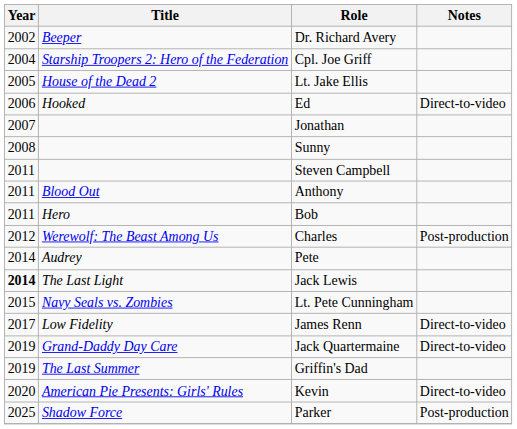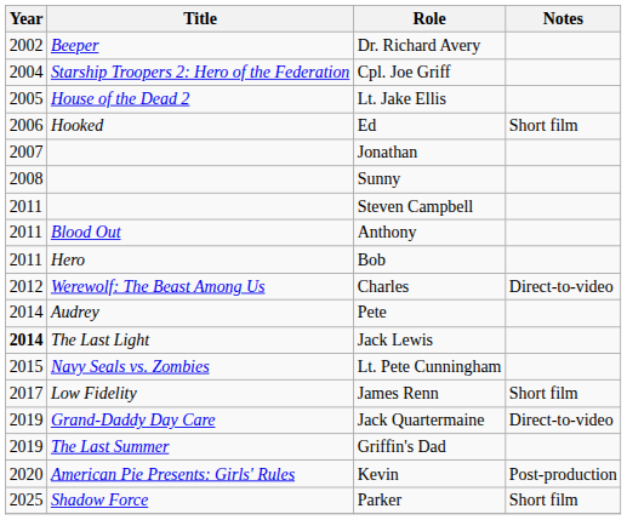 <table class="wikitable sortable">
 <tr>
 <th>Year</th>
 <th>Title</th>
 <th>Role</th>
 <th class="unsortable">Notes</th>
 </tr>
 <tr>
 <td>2002</td>
 <td><em><a href='#'>Beeper</a></em></td>
 <td>Dr. Richard Avery</td>
 <td></td>
 </tr>
 <tr>
 <td>2004</td>
 <td><em><a href='#'>Starship Troopers 2: Hero of the Federation</a></em></td>
 <td>Cpl. Joe Griff</td>
 <td></td>
 </tr>
 <tr>
 <td>2005</td>
 <td><em><a href='#'>House of the Dead 2</a></em></td>
 <td>Lt. Jake Ellis</td>
 <td></td>
 </tr>
 <tr>
 <td>2006</td>
 <td><em>Hooked</em></td>
 <td>Ed</td>
-<td>Direct-to-video</td>
+<td>Short film</td>
 </tr>
 <tr>
 <td>2007</td>
 <td><em></em></td>
 <td>Jonathan</td>
 <td></td>
 </tr>
 <tr>
 <td>2008</td>
 <td><em></em></td>
 <td>Sunny</td>
 <td></td>
 </tr>
 <tr>
 <td>2011</td>
 <td><em></em></td>
 <td>Steven Campbell</td>
 <td></td>
 </tr>
 <tr>
 <td>2011</td>
 <td><em><a href='#'>Blood Out</a></em></td>
 <td>Anthony</td>
 <td></td>
 </tr>
 <tr>
 <td>2011</td>
 <td><em>Hero</em></td>
 <td>Bob</td>
 <td></td>
 </tr>
 <tr>
 <td>2012</td>
 <td><em><a href='#'>Werewolf: The Beast Among Us</a></em></td>
 <td>Charles</td>
-<td>Post-production</td>
+<td>Direct-to-video</td>
 </tr>
 <tr>
 <td>2014</td>
 <td><em>Audrey</em></td>
 <td>Pete</td>
 <td></td>
 </tr>
 <tr>
 <td><strong>2014</strong></td>
 <td><em>The Last Light</em></td>
 <td>Jack Lewis</td>
 <td></td>
 </tr>
 <tr>
 <td>2015</td>
 <td><em><a href='#'>Navy Seals vs. Zombies</a></em></td>
 <td>Lt. Pete Cunningham</td>
 <td></td>
 </tr>
 <tr>
 <td>2017</td>
 <td><em>Low Fidelity</em></td>
 <td>James Renn</td>
-<td>Direct-to-video</td>
+<td>Short film</td>
 </tr>
 <tr>
 <td>2019</td>
 <td><em><a href='#'>Grand-Daddy Day Care</a></em></td>
 <td>Jack Quartermaine</td>
 <td>Direct-to-video</td>
 </tr>
 <tr>
 <td>2019</td>
 <td><em><a href='#'>The Last Summer</a></em></td>
 <td>Griffin's Dad</td>
 <td></td>
 </tr>
 <tr>
 <td>2020</td>
 <td><em><a href='#'>American Pie Presents: Girls' Rules</a></em></td>
 <td>Kevin</td>
-<td>Direct-to-video</td>
+<td>Post-production</td>
 </tr>
 <tr>
 <td>2025</td>
 <td><em><a href='#'>Shadow Force</a></em></td>
 <td>Parker</td>
-<td>Post-production</td>
+<td>Short film</td>
 </tr>
 <tr>
 </tr>
 </table>
